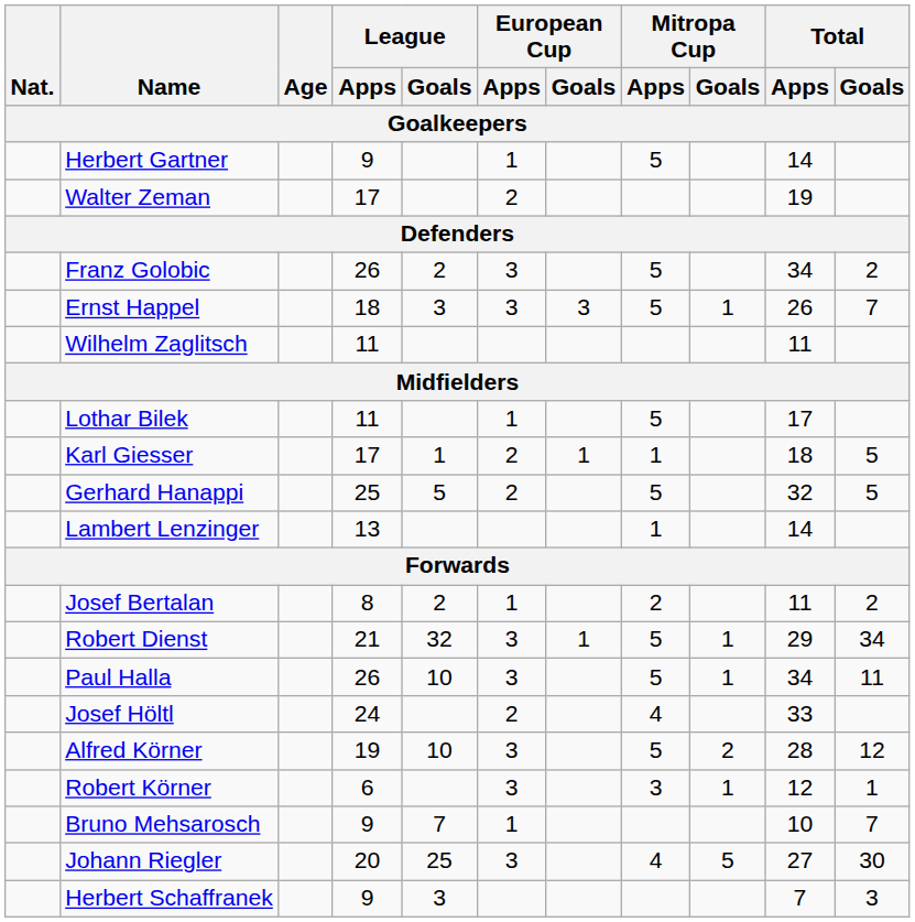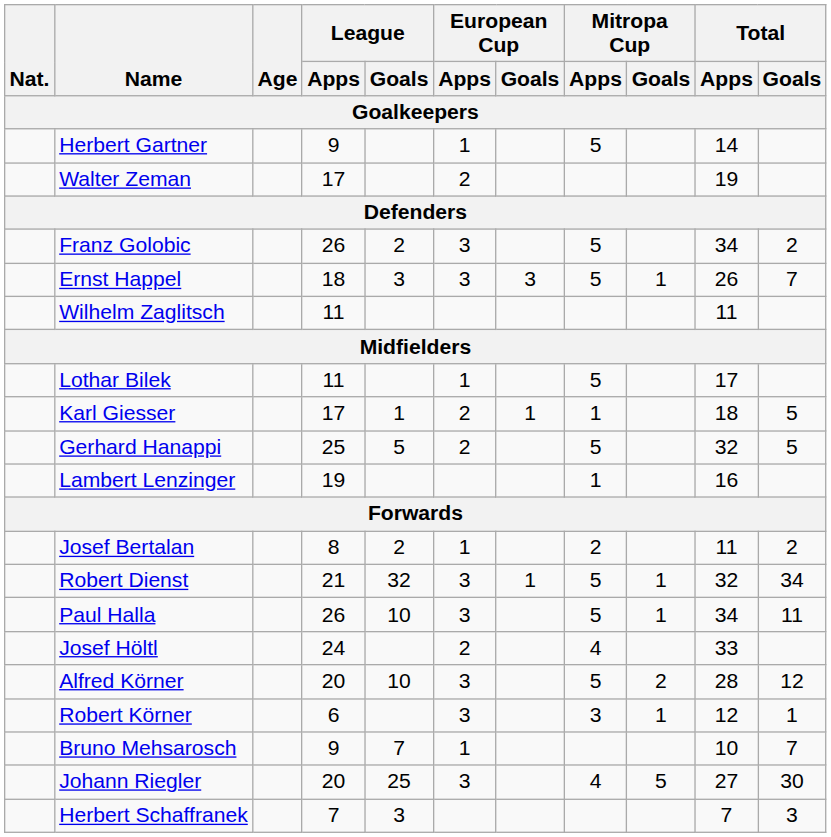 <table class="wikitable" style="text-align:center">
 <tr>
 <th rowspan="2" valign="bottom">Nat.</th>
 <th rowspan="2" valign="bottom">Name</th>
 <th rowspan="2" valign="bottom">Age</th>
 <th colspan="2" width="85">League</th>
 <th colspan="2" width="85">European Cup</th>
 <th colspan="2" width="85">Mitropa Cup</th>
 <th colspan="2" width="85">Total</th>
 </tr>
 <tr>
 <th>Apps</th>
 <th>Goals</th>
 <th>Apps</th>
 <th>Goals</th>
 <th>Apps</th>
 <th>Goals</th>
 <th>Apps</th>
 <th>Goals</th>
 </tr>
 <tr>
 <th colspan=20>Goalkeepers</th>
 </tr>
 <tr>
 <td></td>
 <td align="left"><a href='#'>Herbert Gartner</a></td>
 <td></td>
 <td>9</td>
 <td></td>
 <td>1</td>
 <td></td>
 <td>5</td>
 <td></td>
 <td>14</td>
 <td></td>
 </tr>
 <tr>
 <td></td>
 <td align="left"><a href='#'>Walter Zeman</a></td>
 <td></td>
 <td>17</td>
 <td></td>
 <td>2</td>
 <td></td>
 <td></td>
 <td></td>
 <td>19</td>
 <td></td>
 </tr>
 <tr>
 <th colspan=20>Defenders</th>
 </tr>
 <tr>
 <td></td>
 <td align="left"><a href='#'>Franz Golobic</a></td>
 <td></td>
 <td>26</td>
 <td>2</td>
 <td>3</td>
 <td></td>
 <td>5</td>
 <td></td>
 <td>34</td>
 <td>2</td>
 </tr>
 <tr>
 <td></td>
 <td align="left"><a href='#'>Ernst Happel</a></td>
 <td></td>
 <td>18</td>
 <td>3</td>
 <td>3</td>
 <td>3</td>
 <td>5</td>
 <td>1</td>
 <td>26</td>
 <td>7</td>
 </tr>
 <tr>
 <td></td>
 <td align="left"><a href='#'>Wilhelm Zaglitsch</a></td>
 <td></td>
 <td>11</td>
 <td></td>
 <td></td>
 <td></td>
 <td></td>
 <td></td>
 <td>11</td>
 <td></td>
 </tr>
 <tr>
 <th colspan=20>Midfielders</th>
 </tr>
 <tr>
 <td></td>
 <td align="left"><a href='#'>Lothar Bilek</a></td>
 <td></td>
 <td>11</td>
 <td></td>
 <td>1</td>
 <td></td>
 <td>5</td>
 <td></td>
 <td>17</td>
 <td></td>
 </tr>
 <tr>
 <td></td>
 <td align="left"><a href='#'>Karl Giesser</a></td>
 <td></td>
 <td>17</td>
 <td>1</td>
 <td>2</td>
 <td>1</td>
 <td>1</td>
 <td></td>
 <td>18</td>
 <td>5</td>
 </tr>
 <tr>
 <td></td>
 <td align="left"><a href='#'>Gerhard Hanappi</a></td>
 <td></td>
 <td>25</td>
 <td>5</td>
 <td>2</td>
 <td></td>
 <td>5</td>
 <td></td>
 <td>32</td>
 <td>5</td>
 </tr>
 <tr>
 <td></td>
 <td align="left"><a href='#'>Lambert Lenzinger</a></td>
 <td></td>
-<td>13</td>
+<td>19</td>
 <td></td>
 <td></td>
 <td></td>
 <td>1</td>
 <td></td>
-<td>14</td>
+<td>16</td>
 <td></td>
 </tr>
 <tr>
 <th colspan=20>Forwards</th>
 </tr>
 <tr>
 <td></td>
 <td align="left"><a href='#'>Josef Bertalan</a></td>
 <td></td>
 <td>8</td>
 <td>2</td>
 <td>1</td>
 <td></td>
 <td>2</td>
 <td></td>
 <td>11</td>
 <td>2</td>
 </tr>
 <tr>
 <td></td>
 <td align="left"><a href='#'>Robert Dienst</a></td>
 <td></td>
 <td>21</td>
 <td>32</td>
 <td>3</td>
 <td>1</td>
 <td>5</td>
 <td>1</td>
-<td>29</td>
+<td>32</td>
 <td>34</td>
 </tr>
 <tr>
 <td></td>
 <td align="left"><a href='#'>Paul Halla</a></td>
 <td></td>
 <td>26</td>
 <td>10</td>
 <td>3</td>
 <td></td>
 <td>5</td>
 <td>1</td>
 <td>34</td>
 <td>11</td>
 </tr>
 <tr>
 <td></td>
 <td align="left"><a href='#'>Josef Höltl</a></td>
 <td></td>
 <td>24</td>
 <td></td>
 <td>2</td>
 <td></td>
 <td>4</td>
 <td></td>
 <td>33</td>
 <td></td>
 </tr>
 <tr>
 <td></td>
 <td align="left"><a href='#'>Alfred Körner</a></td>
 <td></td>
-<td>19</td>
+<td>20</td>
 <td>10</td>
 <td>3</td>
 <td></td>
 <td>5</td>
 <td>2</td>
 <td>28</td>
 <td>12</td>
 </tr>
 <tr>
 <td></td>
 <td align="left"><a href='#'>Robert Körner</a></td>
 <td></td>
 <td>6</td>
 <td></td>
 <td>3</td>
 <td></td>
 <td>3</td>
 <td>1</td>
 <td>12</td>
 <td>1</td>
 </tr>
 <tr>
 <td></td>
 <td align="left"><a href='#'>Bruno Mehsarosch</a></td>
 <td></td>
 <td>9</td>
 <td>7</td>
 <td>1</td>
 <td></td>
 <td></td>
 <td></td>
 <td>10</td>
 <td>7</td>
 </tr>
 <tr>
 <td></td>
 <td align="left"><a href='#'>Johann Riegler</a></td>
 <td></td>
 <td>20</td>
 <td>25</td>
 <td>3</td>
 <td></td>
 <td>4</td>
 <td>5</td>
 <td>27</td>
 <td>30</td>
 </tr>
 <tr>
 <td></td>
 <td align="left"><a href='#'>Herbert Schaffranek</a></td>
 <td></td>
-<td>9</td>
+<td>7</td>
 <td>3</td>
 <td></td>
 <td></td>
 <td></td>
 <td></td>
 <td>7</td>
 <td>3</td>
 </tr>
 </table>
